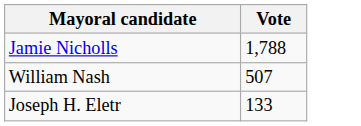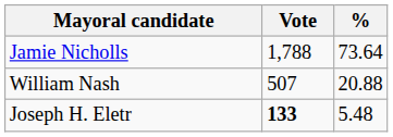 <table class="wikitable">
 <tr>
 <th bgcolor="#DDDDFF" width="200px">Mayoral candidate</th>
 <th bgcolor="#DDDDFF" width="50px">Vote</th>
+<th bgcolor="#DDDDFF" width="30px">%</th>
 </tr>
 <tr>
 <td><a href='#'>Jamie Nicholls</a></td>
 <td>1,788</td>
+<td>73.64</td>
 </tr>
 <tr>
 <td>William Nash</td>
 <td>507</td>
+<td>20.88</td>
 </tr>
 <tr>
 <td>Joseph H. Eletr</td>
-<td>133</td>
+<td><strong>133</strong></td>
+<td>5.48</td>
 </tr>
 </table>
